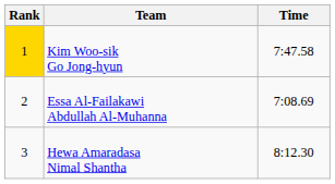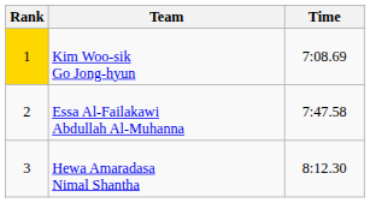 <table class=wikitable style="text-align:center">
 <tr>
 <th width=40>Rank</th>
 <th width=250>Team</th>
 <th width=80>Time</th>
 </tr>
 <tr>
 <td style="background: gold;">1</td>
 <td align=left><br><a href='#'>Kim Woo-sik</a><br><a href='#'>Go Jong-hyun</a></td>
-<td>7:47.58</td>
+<td>7:08.69</td>
 </tr>
 <tr>
 <td>2</td>
 <td align=left><br><a href='#'>Essa Al-Failakawi</a><br><a href='#'>Abdullah Al-Muhanna</a></td>
-<td>7:08.69</td>
+<td>7:47.58</td>
 </tr>
 <tr>
 <td>3</td>
 <td align=left><br><a href='#'>Hewa Amaradasa</a><br><a href='#'>Nimal Shantha</a></td>
 <td>8:12.30</td>
 </tr>
 </table>
